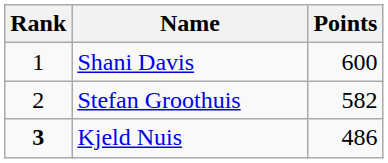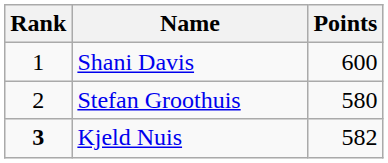 <table class="wikitable" border="1">
 <tr>
 <th width=30>Rank</th>
 <th width=150>Name</th>
 <th width=25>Points</th>
 </tr>
 <tr>
 <td align=center>1</td>
 <td> <a href='#'>Shani Davis</a></td>
 <td align=right>600</td>
 </tr>
 <tr>
 <td align=center>2</td>
 <td> <a href='#'>Stefan Groothuis</a></td>
-<td align=right>582</td>
+<td align=right>580</td>
 </tr>
 <tr>
 <td align=center><strong>3</strong></td>
 <td> <a href='#'>Kjeld Nuis</a></td>
-<td align=right>486</td>
+<td align=right>582</td>
 </tr>
 </table>
